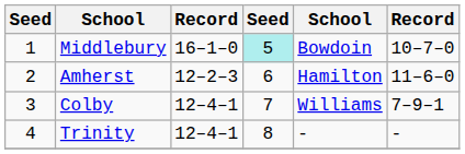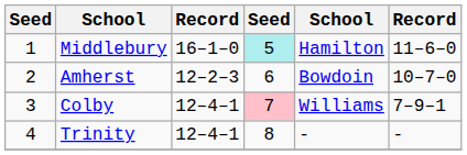 <table class="wikitable">
 <tr>
 <th>Seed</th>
 <th>School</th>
 <th>Record</th>
 <th>Seed</th>
 <th>School</th>
 <th>Record</th>
 </tr>
 <tr>
 <td align=center>1</td>
 <td><a href='#'>Middlebury</a></td>
 <td>16–1–0</td>
 <td align=center style="background: paleturquoise;">5</td>
-<td><a href='#'>Bowdoin</a></td>
-<td>10–7–0</td>
+<td><a href='#'>Hamilton</a></td>
+<td>11–6–0</td>
 </tr>
 <tr>
 <td align=center>2</td>
 <td><a href='#'>Amherst</a></td>
 <td>12–2–3</td>
 <td align=center>6</td>
-<td><a href='#'>Hamilton</a></td>
-<td>11–6–0</td>
+<td><a href='#'>Bowdoin</a></td>
+<td>10–7–0</td>
 </tr>
 <tr>
 <td align=center>3</td>
 <td><a href='#'>Colby</a></td>
 <td>12–4–1</td>
-<td align=center>7</td>
+<td align=center style="background: pink;">7</td>
 <td><a href='#'>Williams</a></td>
 <td>7–9–1</td>
 </tr>
 <tr>
 <td align=center>4</td>
 <td><a href='#'>Trinity</a></td>
 <td>12–4–1</td>
 <td align=center>8</td>
 <td>-</td>
 <td>-</td>
 </tr>
 <tr>
 </tr>
 </table>
